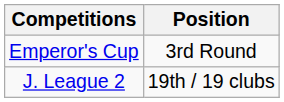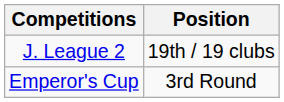 <table class="wikitable" style="text-align:center;">
 <tr>
 <th>Competitions</th>
 <th>Position</th>
 </tr>
 <tr>
+<td><a href='#'>J. League 2</a></td>
+<td>19th / 19 clubs</td>
+</tr>
+<tr>
 <td><a href='#'>Emperor's Cup</a></td>
 <td>3rd Round</td>
 </tr>
-<tr>
-<td><a href='#'>J. League 2</a></td>
-<td>19th / 19 clubs</td>
-</tr>
 </table>
